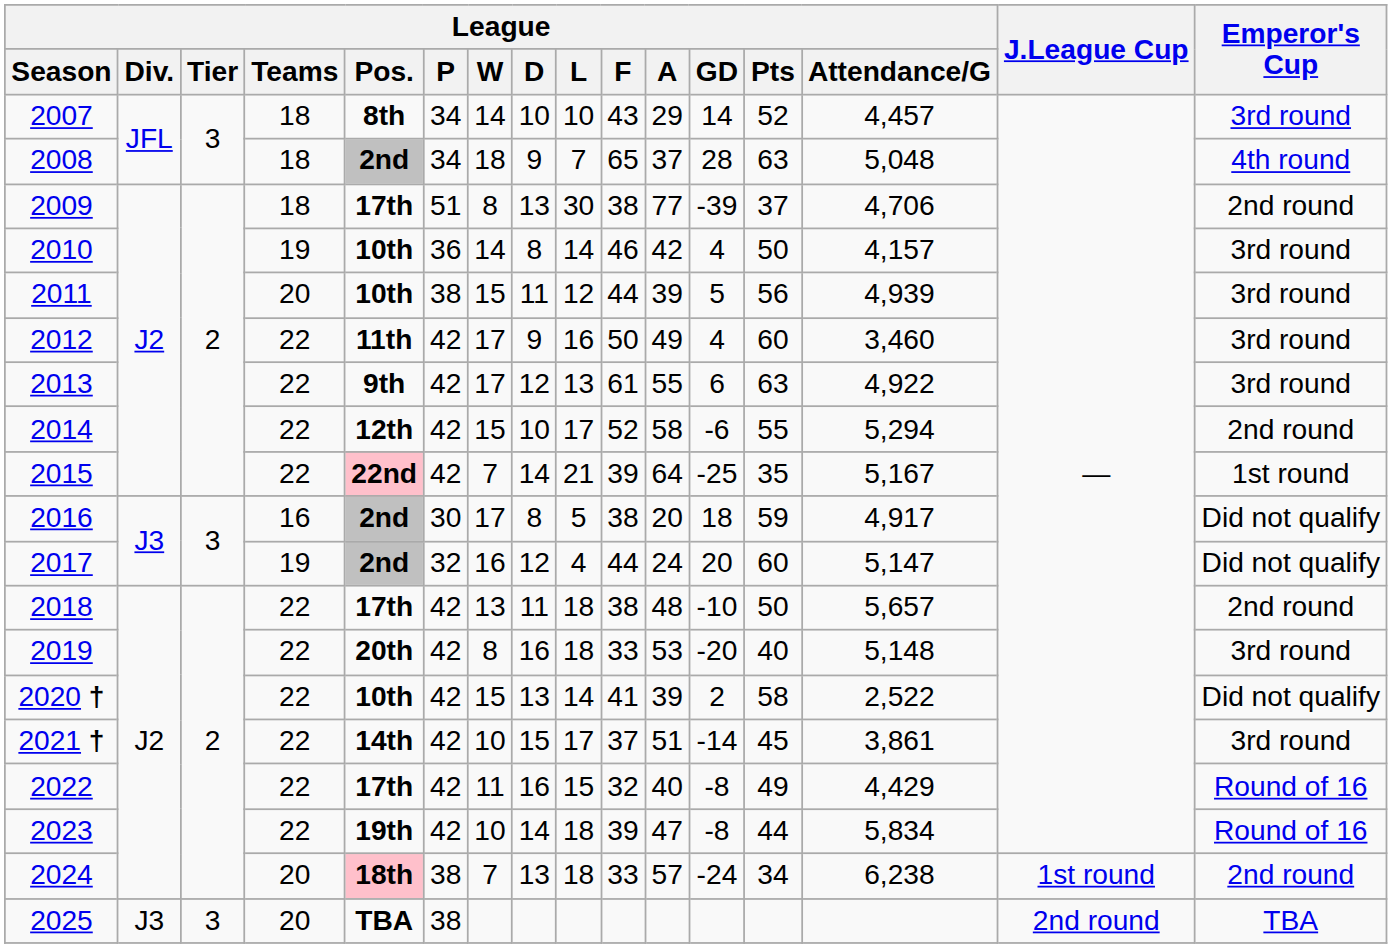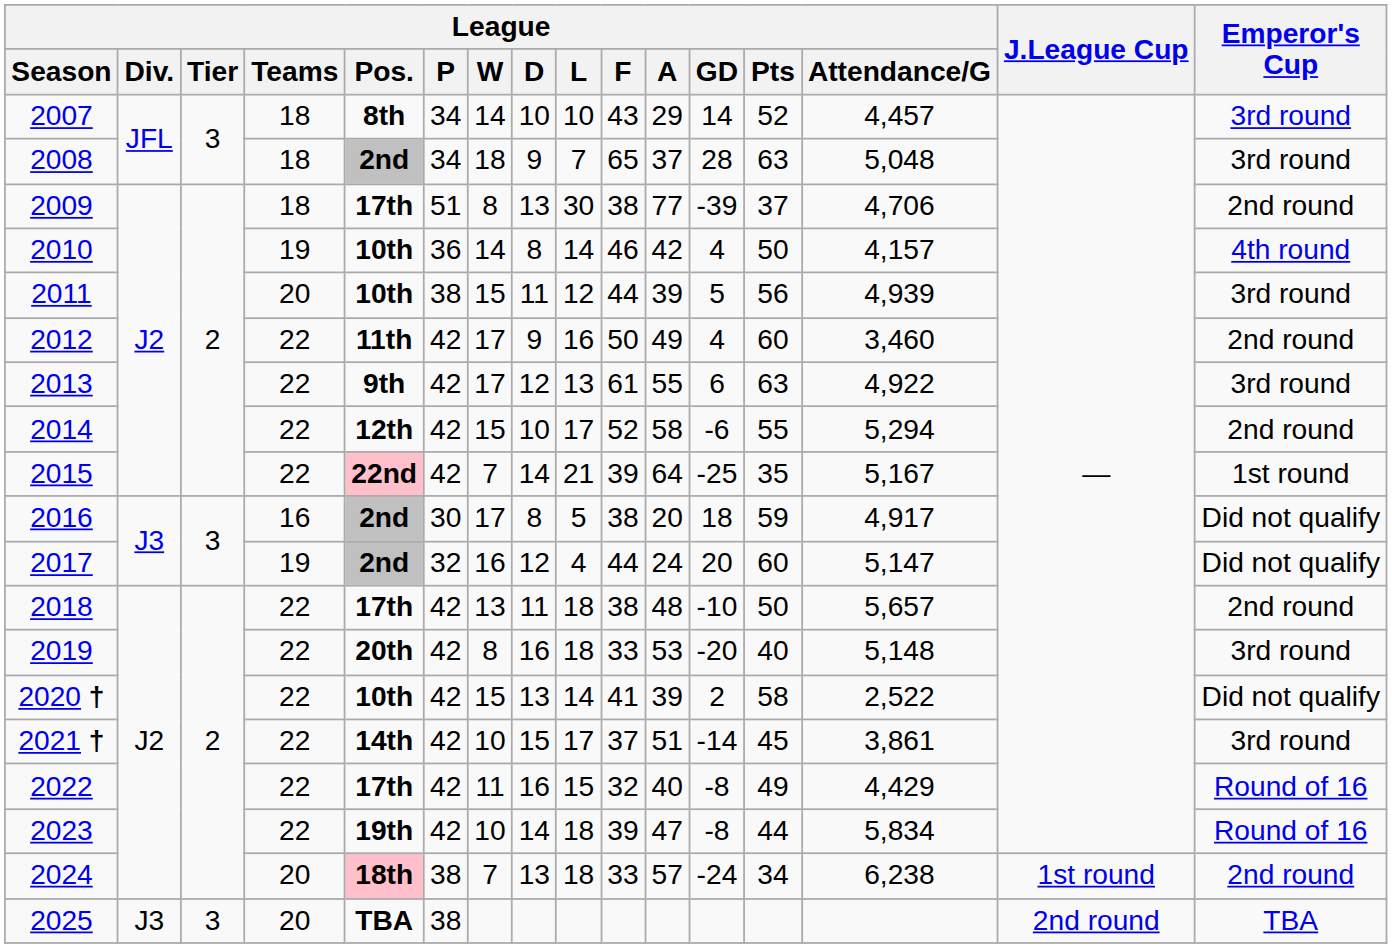 <table class="wikitable" style="text-align:center">
 <tr>
 <th colspan="14">League</th>
 <th rowspan="2"><a href='#'>J.League Cup</a></th>
 <th rowspan="2"><a href='#'>Emperor's<br>Cup</a></th>
 </tr>
 <tr>
 <th>Season</th>
 <th>Div.</th>
 <th>Tier</th>
 <th>Teams</th>
 <th>Pos.</th>
 <th>P</th>
 <th>W</th>
 <th>D</th>
 <th>L</th>
 <th>F</th>
 <th>A</th>
 <th>GD</th>
 <th>Pts</th>
 <th>Attendance/G</th>
 </tr>
 <tr>
 <td><a href='#'>2007</a></td>
 <td rowspan="2"><a href='#'>JFL</a></td>
 <td rowspan="2">3</td>
 <td>18</td>
 <td><strong>8th</strong></td>
 <td>34</td>
 <td>14</td>
 <td>10</td>
 <td>10</td>
 <td>43</td>
 <td>29</td>
 <td>14</td>
 <td>52</td>
 <td>4,457</td>
 <td rowspan="17">—</td>
 <td><a href='#'>3rd round</a></td>
 </tr>
 <tr>
 <td><a href='#'>2008</a></td>
 <td>18</td>
 <td bgcolor="silver"><strong>2nd</strong></td>
 <td>34</td>
 <td>18</td>
 <td>9</td>
 <td>7</td>
 <td>65</td>
 <td>37</td>
 <td>28</td>
 <td>63</td>
 <td>5,048</td>
-<td><a href='#'>4th round</a></td>
+<td>3rd round</td>
 </tr>
 <tr>
 <td><a href='#'>2009</a></td>
 <td rowspan="7"><a href='#'>J2</a></td>
 <td rowspan="7">2</td>
 <td>18</td>
 <td><strong>17th</strong></td>
 <td>51</td>
 <td>8</td>
 <td>13</td>
 <td>30</td>
 <td>38</td>
 <td>77</td>
 <td>-39</td>
 <td>37</td>
 <td>4,706</td>
 <td>2nd round</td>
 </tr>
 <tr>
 <td><a href='#'>2010</a></td>
 <td>19</td>
 <td><strong>10th</strong></td>
 <td>36</td>
 <td>14</td>
 <td>8</td>
 <td>14</td>
 <td>46</td>
 <td>42</td>
 <td>4</td>
 <td>50</td>
 <td>4,157</td>
-<td>3rd round</td>
+<td><a href='#'>4th round</a></td>
 </tr>
 <tr>
 <td><a href='#'>2011</a></td>
 <td>20</td>
 <td><strong>10th</strong></td>
 <td>38</td>
 <td>15</td>
 <td>11</td>
 <td>12</td>
 <td>44</td>
 <td>39</td>
 <td>5</td>
 <td>56</td>
 <td>4,939</td>
 <td>3rd round</td>
 </tr>
 <tr>
 <td><a href='#'>2012</a></td>
 <td>22</td>
 <td><strong>11th</strong></td>
 <td>42</td>
 <td>17</td>
 <td>9</td>
 <td>16</td>
 <td>50</td>
 <td>49</td>
 <td>4</td>
 <td>60</td>
 <td>3,460</td>
-<td>3rd round</td>
+<td>2nd round</td>
 </tr>
 <tr>
 <td><a href='#'>2013</a></td>
 <td>22</td>
 <td><strong>9th</strong></td>
 <td>42</td>
 <td>17</td>
 <td>12</td>
 <td>13</td>
 <td>61</td>
 <td>55</td>
 <td>6</td>
 <td>63</td>
 <td>4,922</td>
 <td>3rd round</td>
 </tr>
 <tr>
 <td><a href='#'>2014</a></td>
 <td>22</td>
 <td><strong>12th</strong></td>
 <td>42</td>
 <td>15</td>
 <td>10</td>
 <td>17</td>
 <td>52</td>
 <td>58</td>
 <td>-6</td>
 <td>55</td>
 <td>5,294</td>
 <td>2nd round</td>
 </tr>
 <tr>
 <td><a href='#'>2015</a></td>
 <td>22</td>
 <td bgcolor="pink"><strong>22nd</strong></td>
 <td>42</td>
 <td>7</td>
 <td>14</td>
 <td>21</td>
 <td>39</td>
 <td>64</td>
 <td>-25</td>
 <td>35</td>
 <td>5,167</td>
 <td>1st round</td>
 </tr>
 <tr>
 <td><a href='#'>2016</a></td>
 <td rowspan="2"><a href='#'>J3</a></td>
 <td rowspan="2">3</td>
 <td>16</td>
 <td bgcolor=silver><strong>2nd</strong></td>
 <td>30</td>
 <td>17</td>
 <td>8</td>
 <td>5</td>
 <td>38</td>
 <td>20</td>
 <td>18</td>
 <td>59</td>
 <td>4,917</td>
 <td>Did not qualify</td>
 </tr>
 <tr>
 <td><a href='#'>2017</a></td>
 <td>19</td>
 <td bgcolor="silver"><strong>2nd</strong></td>
 <td>32</td>
 <td>16</td>
 <td>12</td>
 <td>4</td>
 <td>44</td>
 <td>24</td>
 <td>20</td>
 <td>60</td>
 <td>5,147</td>
 <td>Did not qualify</td>
 </tr>
 <tr>
 <td><a href='#'>2018</a></td>
 <td rowspan="7">J2</td>
 <td rowspan="7">2</td>
 <td>22</td>
 <td><strong>17th</strong></td>
 <td>42</td>
 <td>13</td>
 <td>11</td>
 <td>18</td>
 <td>38</td>
 <td>48</td>
 <td>-10</td>
 <td>50</td>
 <td>5,657</td>
 <td>2nd round</td>
 </tr>
 <tr>
 <td><a href='#'>2019</a></td>
 <td>22</td>
 <td><strong>20th</strong></td>
 <td>42</td>
 <td>8</td>
 <td>16</td>
 <td>18</td>
 <td>33</td>
 <td>53</td>
 <td>-20</td>
 <td>40</td>
 <td>5,148</td>
 <td>3rd round</td>
 </tr>
 <tr>
 <td><a href='#'>2020</a> <strong>†</strong></td>
 <td>22</td>
 <td><strong>10th</strong></td>
 <td>42</td>
 <td>15</td>
 <td>13</td>
 <td>14</td>
 <td>41</td>
 <td>39</td>
 <td>2</td>
 <td>58</td>
 <td>2,522</td>
 <td>Did not qualify</td>
 </tr>
 <tr>
 <td><a href='#'>2021</a> <strong>†</strong></td>
 <td>22</td>
 <td><strong>14th</strong></td>
 <td>42</td>
 <td>10</td>
 <td>15</td>
 <td>17</td>
 <td>37</td>
 <td>51</td>
 <td>-14</td>
 <td>45</td>
 <td>3,861</td>
 <td>3rd round</td>
 </tr>
 <tr>
 <td><a href='#'>2022</a></td>
 <td>22</td>
 <td><strong>17th</strong></td>
 <td>42</td>
 <td>11</td>
 <td>16</td>
 <td>15</td>
 <td>32</td>
 <td>40</td>
 <td>-8</td>
 <td>49</td>
 <td>4,429</td>
 <td><a href='#'>Round of 16</a></td>
 </tr>
 <tr>
 <td><a href='#'>2023</a></td>
 <td>22</td>
 <td><strong>19th</strong></td>
 <td>42</td>
 <td>10</td>
 <td>14</td>
 <td>18</td>
 <td>39</td>
 <td>47</td>
 <td>-8</td>
 <td>44</td>
 <td>5,834</td>
 <td><a href='#'>Round of 16</a></td>
 </tr>
 <tr>
 <td><a href='#'>2024</a></td>
 <td>20</td>
 <td bgcolor=pink><strong>18th</strong></td>
 <td>38</td>
 <td>7</td>
 <td>13</td>
 <td>18</td>
 <td>33</td>
 <td>57</td>
 <td>-24</td>
 <td>34</td>
 <td>6,238</td>
 <td><a href='#'>1st round</a></td>
 <td><a href='#'>2nd round</a></td>
 </tr>
 <tr>
 <td><a href='#'>2025</a></td>
 <td>J3</td>
 <td>3</td>
 <td>20</td>
 <td><strong>TBA</strong></td>
 <td>38</td>
 <td></td>
 <td></td>
 <td></td>
 <td></td>
 <td></td>
 <td></td>
 <td></td>
 <td></td>
 <td><a href='#'>2nd round</a></td>
 <td><a href='#'>TBA</a></td>
 </tr>
 </table>
